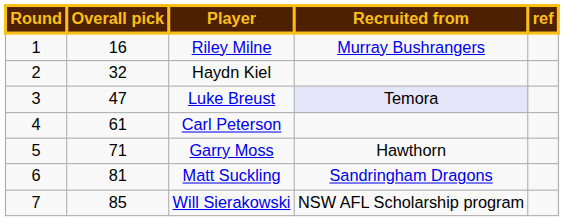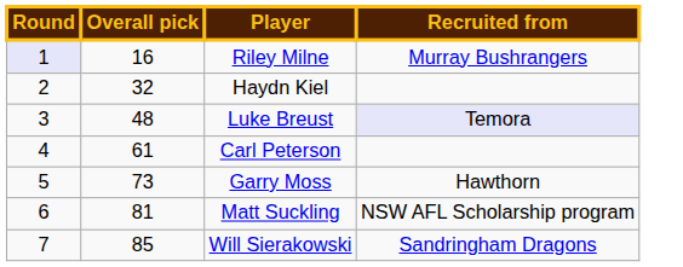 <table class="wikitable" style="text-align:center">
 <tr>
 <th style="background:#4D2004; color:#FBBF15; border: solid #FBBF15">Round</th>
 <th style="background:#4D2004; color:#FBBF15; border: solid #FBBF15">Overall pick</th>
 <th style="background:#4D2004; color:#FBBF15; border: solid #FBBF15">Player</th>
 <th style="background:#4D2004; color:#FBBF15; border: solid #FBBF15">Recruited from</th>
-<th style="background:#4D2004; color:#FBBF15; border: solid #FBBF15">ref</th>
 </tr>
 <tr>
-<td>1</td>
+<td style="background: lavender;">1</td>
 <td>16</td>
 <td><a href='#'>Riley Milne</a></td>
 <td><a href='#'>Murray Bushrangers</a></td>
-<td></td>
 </tr>
 <tr>
 <td>2</td>
 <td>32</td>
 <td>Haydn Kiel</td>
 <td></td>
-<td></td>
 </tr>
 <tr>
 <td>3</td>
-<td>47</td>
+<td>48</td>
 <td><a href='#'>Luke Breust</a></td>
 <td style="background: lavender;">Temora</td>
-<td></td>
 </tr>
 <tr>
 <td>4</td>
 <td>61</td>
 <td><a href='#'>Carl Peterson</a></td>
 <td></td>
-<td></td>
 </tr>
 <tr>
 <td>5</td>
-<td>71</td>
+<td>73</td>
 <td><a href='#'>Garry Moss</a></td>
 <td>Hawthorn</td>
-<td></td>
 </tr>
 <tr>
 <td>6</td>
 <td>81</td>
 <td><a href='#'>Matt Suckling</a></td>
-<td><a href='#'>Sandringham Dragons</a></td>
-<td></td>
+<td>NSW AFL Scholarship program</td>
 </tr>
 <tr>
 <td>7</td>
 <td>85</td>
 <td><a href='#'>Will Sierakowski</a></td>
-<td>NSW AFL Scholarship program</td>
-<td></td>
+<td><a href='#'>Sandringham Dragons</a></td>
 </tr>
 </table>
